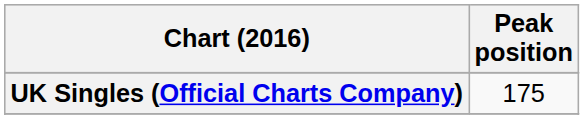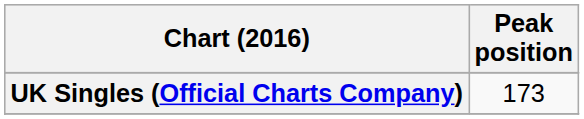 <table class="wikitable sortable plainrowheaders" style="text-align:center">
 <tr>
 <th scope="col">Chart (2016)</th>
 <th scope="col">Peak<br>position</th>
 </tr>
 <tr>
 </tr>
 <tr>
 </tr>
 <tr>
 </tr>
 <tr>
 </tr>
 <tr>
 </tr>
 <tr>
 </tr>
 <tr>
 <th scope="row">UK Singles (<a href='#'>Official Charts Company</a>)</th>
-<td>175</td>
+<td>173</td>
 </tr>
 <tr>
 </tr>
 <tr>
 </tr>
 </table>
